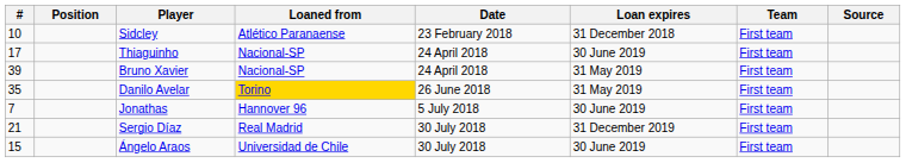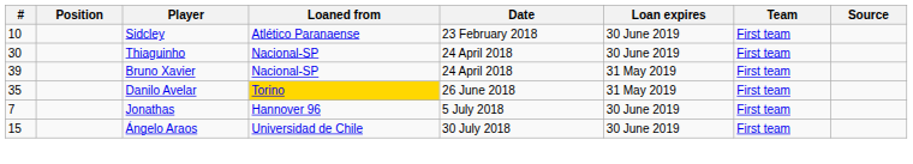 <table class="wikitable sortable" style="width:90%; text-align:center; font-size:95%; text-align:left;">
 <tr>
 <th>#</th>
 <th>Position</th>
 <th>Player</th>
 <th>Loaned from</th>
 <th>Date</th>
 <th>Loan expires</th>
 <th>Team</th>
 <th>Source</th>
 </tr>
 <tr>
 <td>10</td>
 <td></td>
 <td> <a href='#'>Sidcley</a></td>
 <td> <a href='#'>Atlético Paranaense</a></td>
 <td>23 February 2018</td>
-<td>31 December 2018 </td>
+<td>30 June 2019 </td>
 <td><a href='#'>First team</a></td>
 <td></td>
 </tr>
 <tr>
-<td>17</td>
+<td>30</td>
 <td></td>
 <td> <a href='#'>Thiaguinho</a></td>
 <td> <a href='#'>Nacional-SP</a></td>
 <td>24 April 2018</td>
 <td>30 June 2019</td>
 <td><a href='#'>First team</a></td>
 <td></td>
 </tr>
 <tr>
 <td>39</td>
 <td></td>
 <td> <a href='#'>Bruno Xavier</a></td>
 <td> <a href='#'>Nacional-SP</a></td>
 <td>24 April 2018</td>
 <td>31 May 2019 </td>
 <td><a href='#'>First team</a></td>
 <td></td>
 </tr>
 <tr>
 <td>35</td>
 <td></td>
 <td> <a href='#'>Danilo Avelar</a></td>
 <td style="background: gold;"> <a href='#'>Torino</a></td>
 <td>26 June 2018</td>
 <td>31 May 2019</td>
 <td><a href='#'>First team</a></td>
 <td></td>
 </tr>
 <tr>
 <td>7</td>
 <td></td>
 <td> <a href='#'>Jonathas</a></td>
 <td> <a href='#'>Hannover 96</a></td>
 <td>5 July 2018</td>
 <td>30 June 2019</td>
 <td><a href='#'>First team</a></td>
 <td></td>
 </tr>
 <tr>
-<td>21</td>
-<td></td>
-<td> <a href='#'>Sergio Díaz</a></td>
-<td> <a href='#'>Real Madrid</a></td>
-<td>30 July 2018</td>
-<td>31 December 2019</td>
-<td><a href='#'>First team</a></td>
-<td></td>
-</tr>
-<tr>
 <td>15</td>
 <td></td>
 <td> <a href='#'>Ángelo Araos</a></td>
 <td> <a href='#'>Universidad de Chile</a></td>
 <td>30 July 2018</td>
 <td>30 June 2019 </td>
 <td><a href='#'>First team</a></td>
 <td></td>
 </tr>
 </table>
